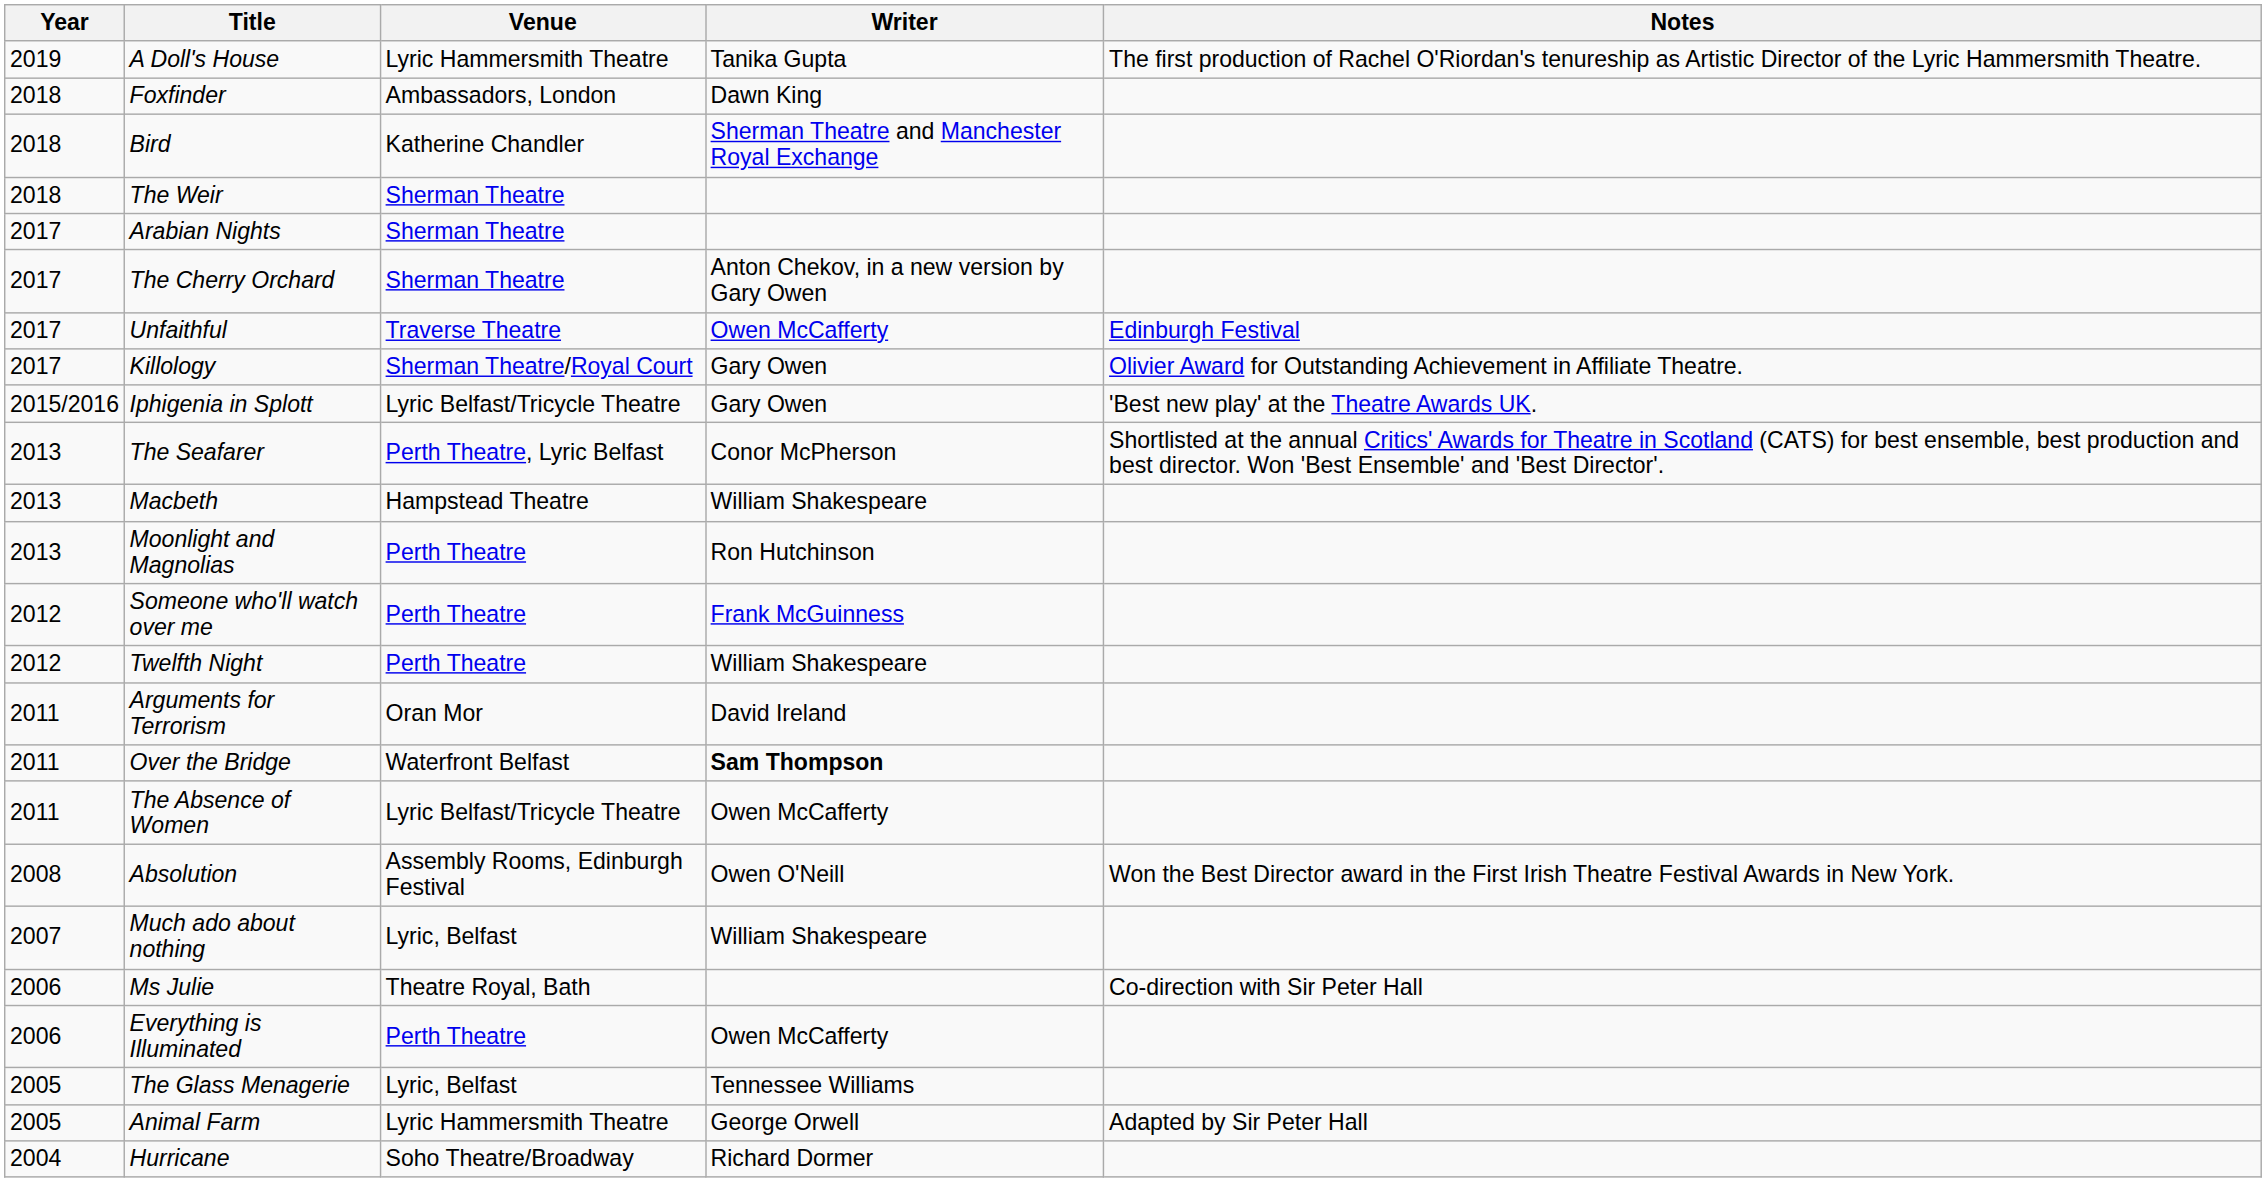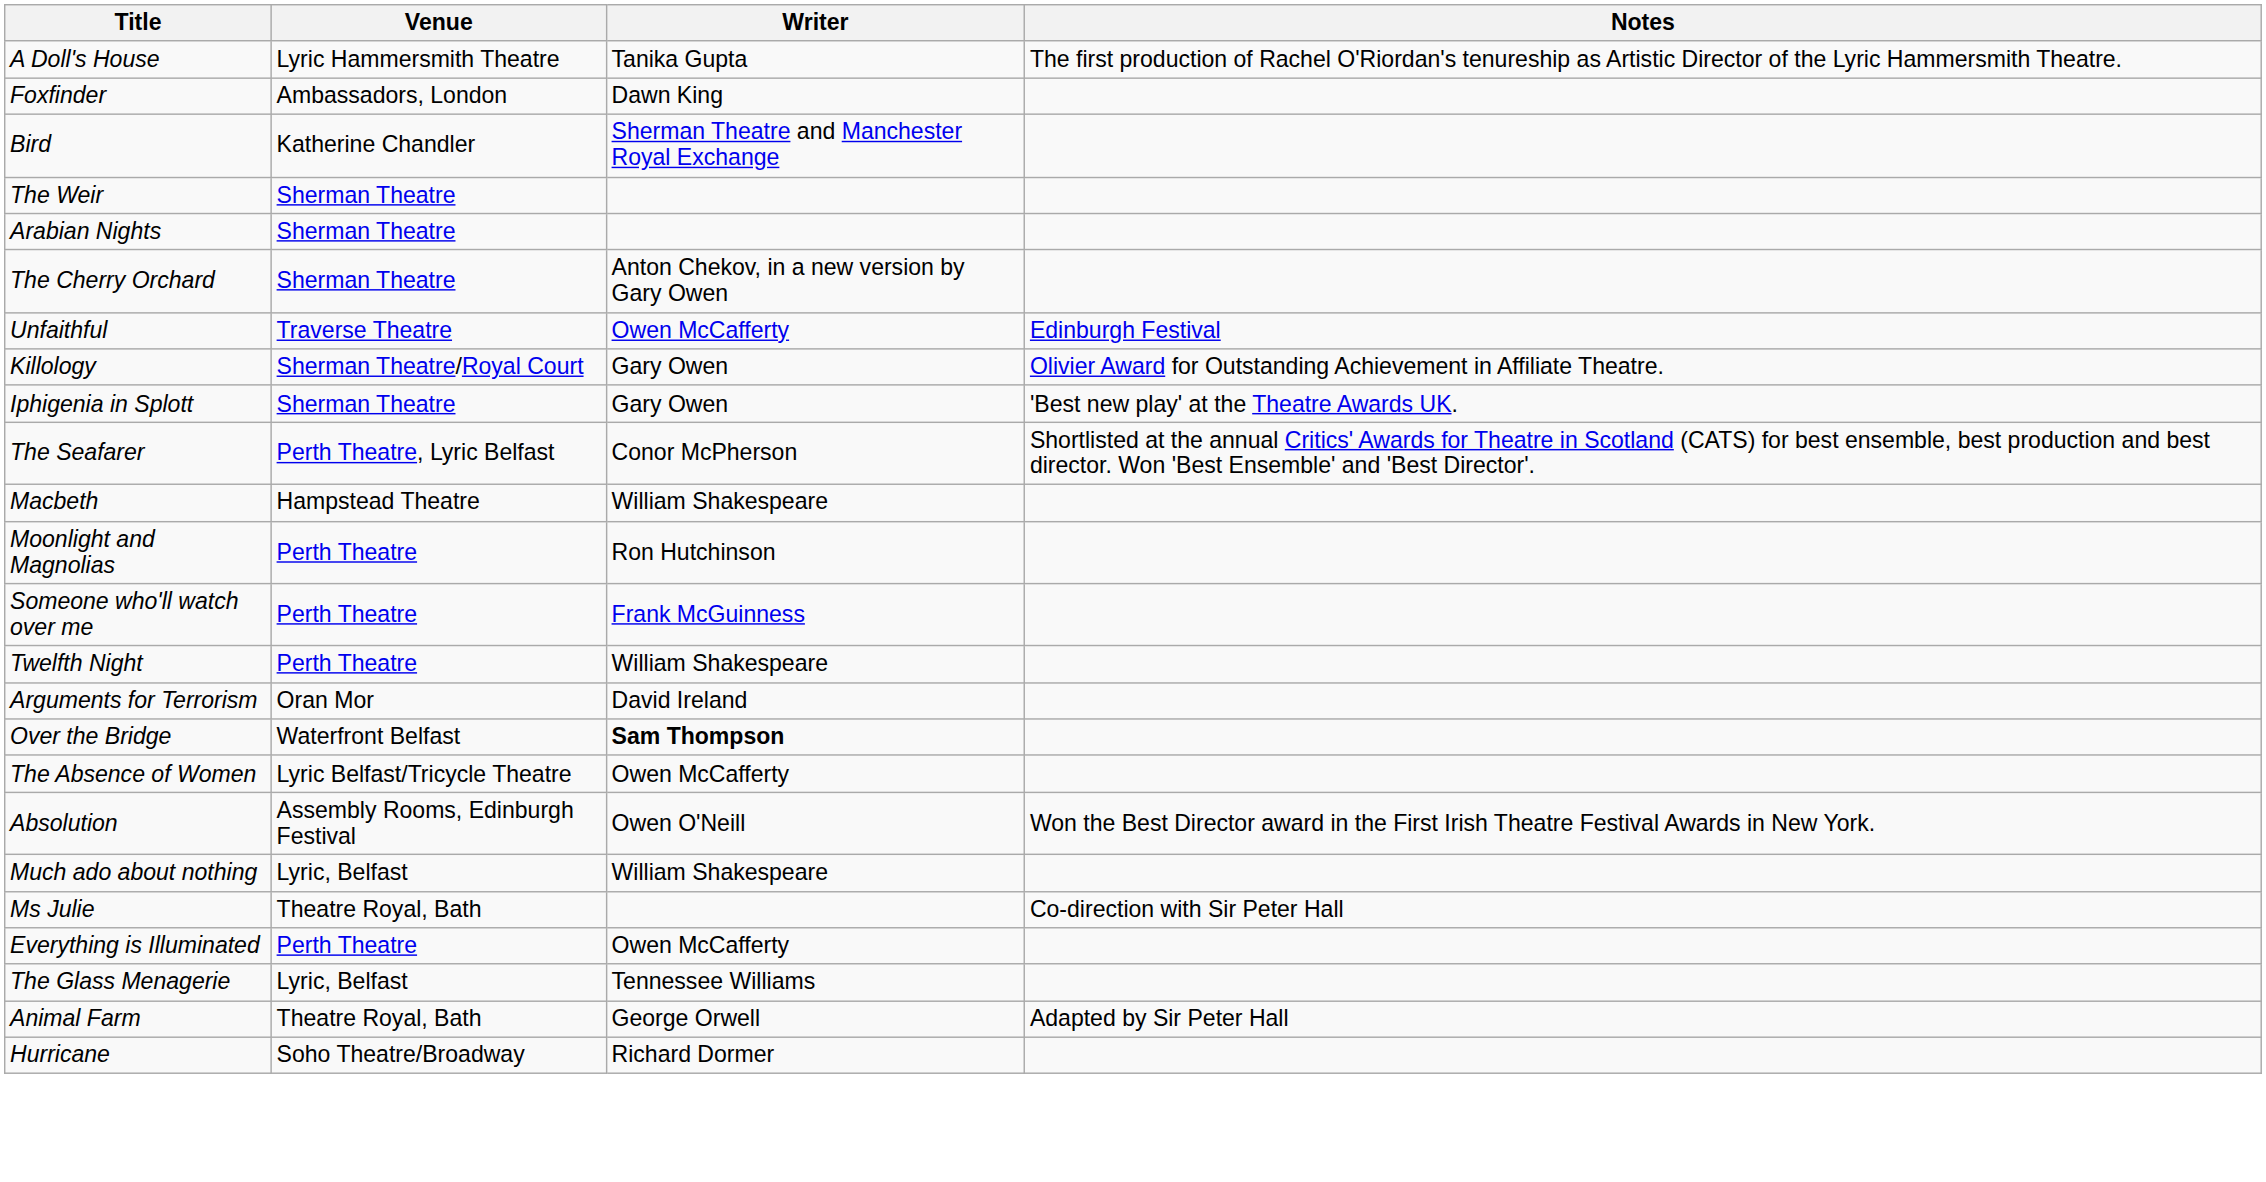 <table class="wikitable sortable">
 <tr>
-<th>Year</th>
 <th>Title</th>
 <th>Venue</th>
 <th>Writer</th>
 <th class="unsortable">Notes</th>
 </tr>
 <tr>
-<td>2019</td>
 <td><em>A Doll's House</em></td>
 <td>Lyric Hammersmith Theatre</td>
 <td>Tanika Gupta</td>
 <td>The first production of Rachel O'Riordan's tenureship as Artistic Director of the Lyric Hammersmith Theatre.</td>
 </tr>
 <tr>
-<td>2018</td>
 <td><em>Foxfinder</em></td>
 <td>Ambassadors, London</td>
 <td>Dawn King</td>
 <td></td>
 </tr>
 <tr>
-<td>2018</td>
 <td><em>Bird</em></td>
 <td>Katherine Chandler</td>
 <td><a href='#'>Sherman Theatre</a> and <a href='#'>Manchester Royal Exchange</a></td>
 <td></td>
 </tr>
 <tr>
-<td>2018</td>
 <td><em>The Weir</em></td>
 <td><a href='#'>Sherman Theatre</a></td>
 <td></td>
 <td></td>
 </tr>
 <tr>
-<td>2017</td>
 <td><em>Arabian Nights</em></td>
 <td><a href='#'>Sherman Theatre</a></td>
 <td></td>
 <td></td>
 </tr>
 <tr |->
-<td>2017</td>
 <td><em>The Cherry Orchard</em></td>
 <td><a href='#'>Sherman Theatre</a></td>
 <td>Anton Chekov, in a new version by Gary Owen</td>
 <td></td>
 </tr>
 <tr>
-<td>2017</td>
 <td><em>Unfaithful</em></td>
 <td><a href='#'>Traverse Theatre</a></td>
 <td><a href='#'>Owen McCafferty</a></td>
 <td><a href='#'>Edinburgh Festival</a></td>
 </tr>
 <tr>
-<td>2017</td>
 <td><em>Killology</em></td>
 <td><a href='#'>Sherman Theatre</a>/<a href='#'>Royal Court</a></td>
 <td>Gary Owen</td>
 <td><a href='#'>Olivier Award</a> for Outstanding Achievement in Affiliate Theatre.</td>
 </tr>
 <tr>
-<td>2015/2016</td>
 <td><em>Iphigenia in Splott</em></td>
-<td>Lyric Belfast/Tricycle Theatre</td>
+<td><a href='#'>Sherman Theatre</a></td>
 <td>Gary Owen</td>
 <td>'Best new play' at the <a href='#'>Theatre Awards UK</a>.</td>
 </tr>
 <tr>
-<td>2013</td>
 <td><em>The Seafarer</em></td>
 <td><a href='#'>Perth Theatre</a>, Lyric Belfast</td>
 <td>Conor McPherson</td>
 <td>Shortlisted at the annual <a href='#'>Critics' Awards for Theatre in Scotland</a> (CATS) for best ensemble, best production and best director. Won 'Best Ensemble' and 'Best Director'.</td>
 </tr>
 <tr>
-<td>2013</td>
 <td><em>Macbeth</em></td>
 <td>Hampstead Theatre</td>
 <td>William Shakespeare</td>
 <td></td>
 </tr>
 <tr>
-<td>2013</td>
 <td><em>Moonlight and Magnolias</em></td>
 <td><a href='#'>Perth Theatre</a></td>
 <td>Ron Hutchinson</td>
 <td></td>
 </tr>
 <tr>
-<td>2012</td>
 <td><em>Someone who'll watch over me</em></td>
 <td><a href='#'>Perth Theatre</a></td>
 <td><a href='#'>Frank McGuinness</a></td>
 <td></td>
 </tr>
 <tr>
-<td>2012</td>
 <td><em>Twelfth Night</em></td>
 <td><a href='#'>Perth Theatre</a></td>
 <td>William Shakespeare</td>
 <td></td>
 </tr>
 <tr>
-<td>2011</td>
 <td><em>Arguments for Terrorism</em></td>
 <td>Oran Mor</td>
 <td>David Ireland</td>
 <td></td>
 </tr>
 <tr>
-<td>2011</td>
 <td><em>Over the Bridge</em></td>
 <td>Waterfront Belfast</td>
 <td><strong>Sam Thompson</strong></td>
 <td></td>
 </tr>
 <tr>
-<td>2011</td>
 <td><em>The Absence of Women</em></td>
 <td>Lyric Belfast/Tricycle Theatre</td>
 <td>Owen McCafferty</td>
 <td></td>
 </tr>
 <tr>
-<td>2008</td>
 <td><em>Absolution</em></td>
 <td>Assembly Rooms, Edinburgh Festival</td>
 <td>Owen O'Neill</td>
 <td>Won the Best Director award in the First Irish Theatre Festival Awards in New York.</td>
 </tr>
 <tr>
-<td>2007</td>
 <td><em>Much ado about nothing</em></td>
 <td>Lyric, Belfast</td>
 <td>William Shakespeare</td>
 <td></td>
 </tr>
 <tr>
-<td>2006</td>
 <td><em>Ms Julie</em></td>
 <td>Theatre Royal, Bath</td>
 <td></td>
 <td>Co-direction with Sir Peter Hall</td>
 </tr>
 <tr>
-<td>2006</td>
 <td><em>Everything is Illuminated</em></td>
 <td><a href='#'>Perth Theatre</a></td>
 <td>Owen McCafferty</td>
 <td></td>
 </tr>
 <tr>
-<td>2005</td>
 <td><em>The Glass Menagerie</em></td>
 <td>Lyric, Belfast</td>
 <td>Tennessee Williams</td>
 <td></td>
 </tr>
 <tr>
-<td>2005</td>
 <td><em>Animal Farm</em></td>
-<td>Lyric Hammersmith Theatre</td>
+<td>Theatre Royal, Bath</td>
 <td>George Orwell</td>
 <td>Adapted by Sir Peter Hall</td>
 </tr>
 <tr>
-<td>2004</td>
 <td><em>Hurricane</em></td>
 <td>Soho Theatre/Broadway</td>
 <td>Richard Dormer</td>
 <td></td>
 </tr>
 </table>
